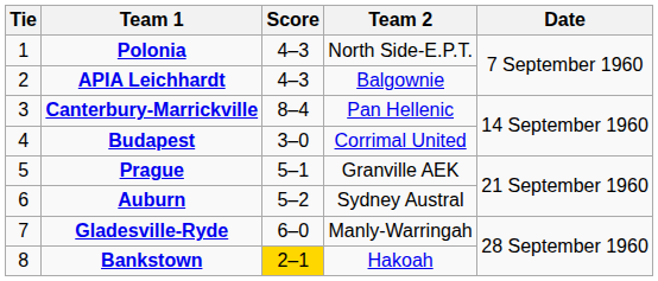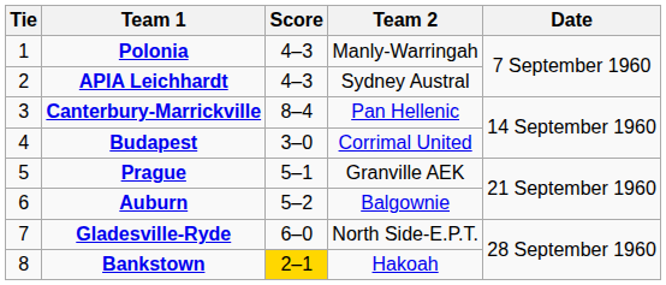 <table class="wikitable" style="text-align:center">
 <tr>
 <th>Tie</th>
 <th>Team 1 </th>
 <th>Score</th>
 <th>Team 2 </th>
 <th>Date</th>
 </tr>
 <tr>
 <td>1</td>
 <td><strong><a href='#'>Polonia</a></strong> </td>
 <td>4–3</td>
-<td>North Side-E.P.T. </td>
+<td>Manly-Warringah </td>
 <td rowspan=2>7 September 1960</td>
 </tr>
 <tr>
 <td>2</td>
 <td><strong><a href='#'>APIA Leichhardt</a></strong> </td>
 <td>4–3</td>
-<td><a href='#'>Balgownie</a> </td>
+<td>Sydney Austral </td>
 </tr>
 <tr>
 <td>3</td>
 <td><strong><a href='#'>Canterbury-Marrickville</a></strong> </td>
 <td>8–4</td>
 <td><a href='#'>Pan Hellenic</a> </td>
 <td rowspan=2>14 September 1960</td>
 </tr>
 <tr>
 <td>4</td>
 <td><strong><a href='#'>Budapest</a></strong> </td>
 <td>3–0</td>
 <td><a href='#'>Corrimal United</a> </td>
 </tr>
 <tr>
 <td>5</td>
 <td><strong><a href='#'>Prague</a></strong> </td>
 <td>5–1</td>
 <td>Granville AEK </td>
 <td rowspan=2>21 September 1960</td>
 </tr>
 <tr>
 <td>6</td>
 <td><strong><a href='#'>Auburn</a></strong> </td>
 <td>5–2</td>
-<td>Sydney Austral </td>
+<td><a href='#'>Balgownie</a> </td>
 </tr>
 <tr>
 <td>7</td>
 <td><strong><a href='#'>Gladesville-Ryde</a></strong> </td>
 <td>6–0</td>
-<td>Manly-Warringah </td>
+<td>North Side-E.P.T. </td>
 <td rowspan=2>28 September 1960</td>
 </tr>
 <tr>
 <td>8</td>
 <td><strong><a href='#'>Bankstown</a></strong> </td>
 <td style="background: gold;">2–1</td>
 <td><a href='#'>Hakoah</a> </td>
 </tr>
 </table>
